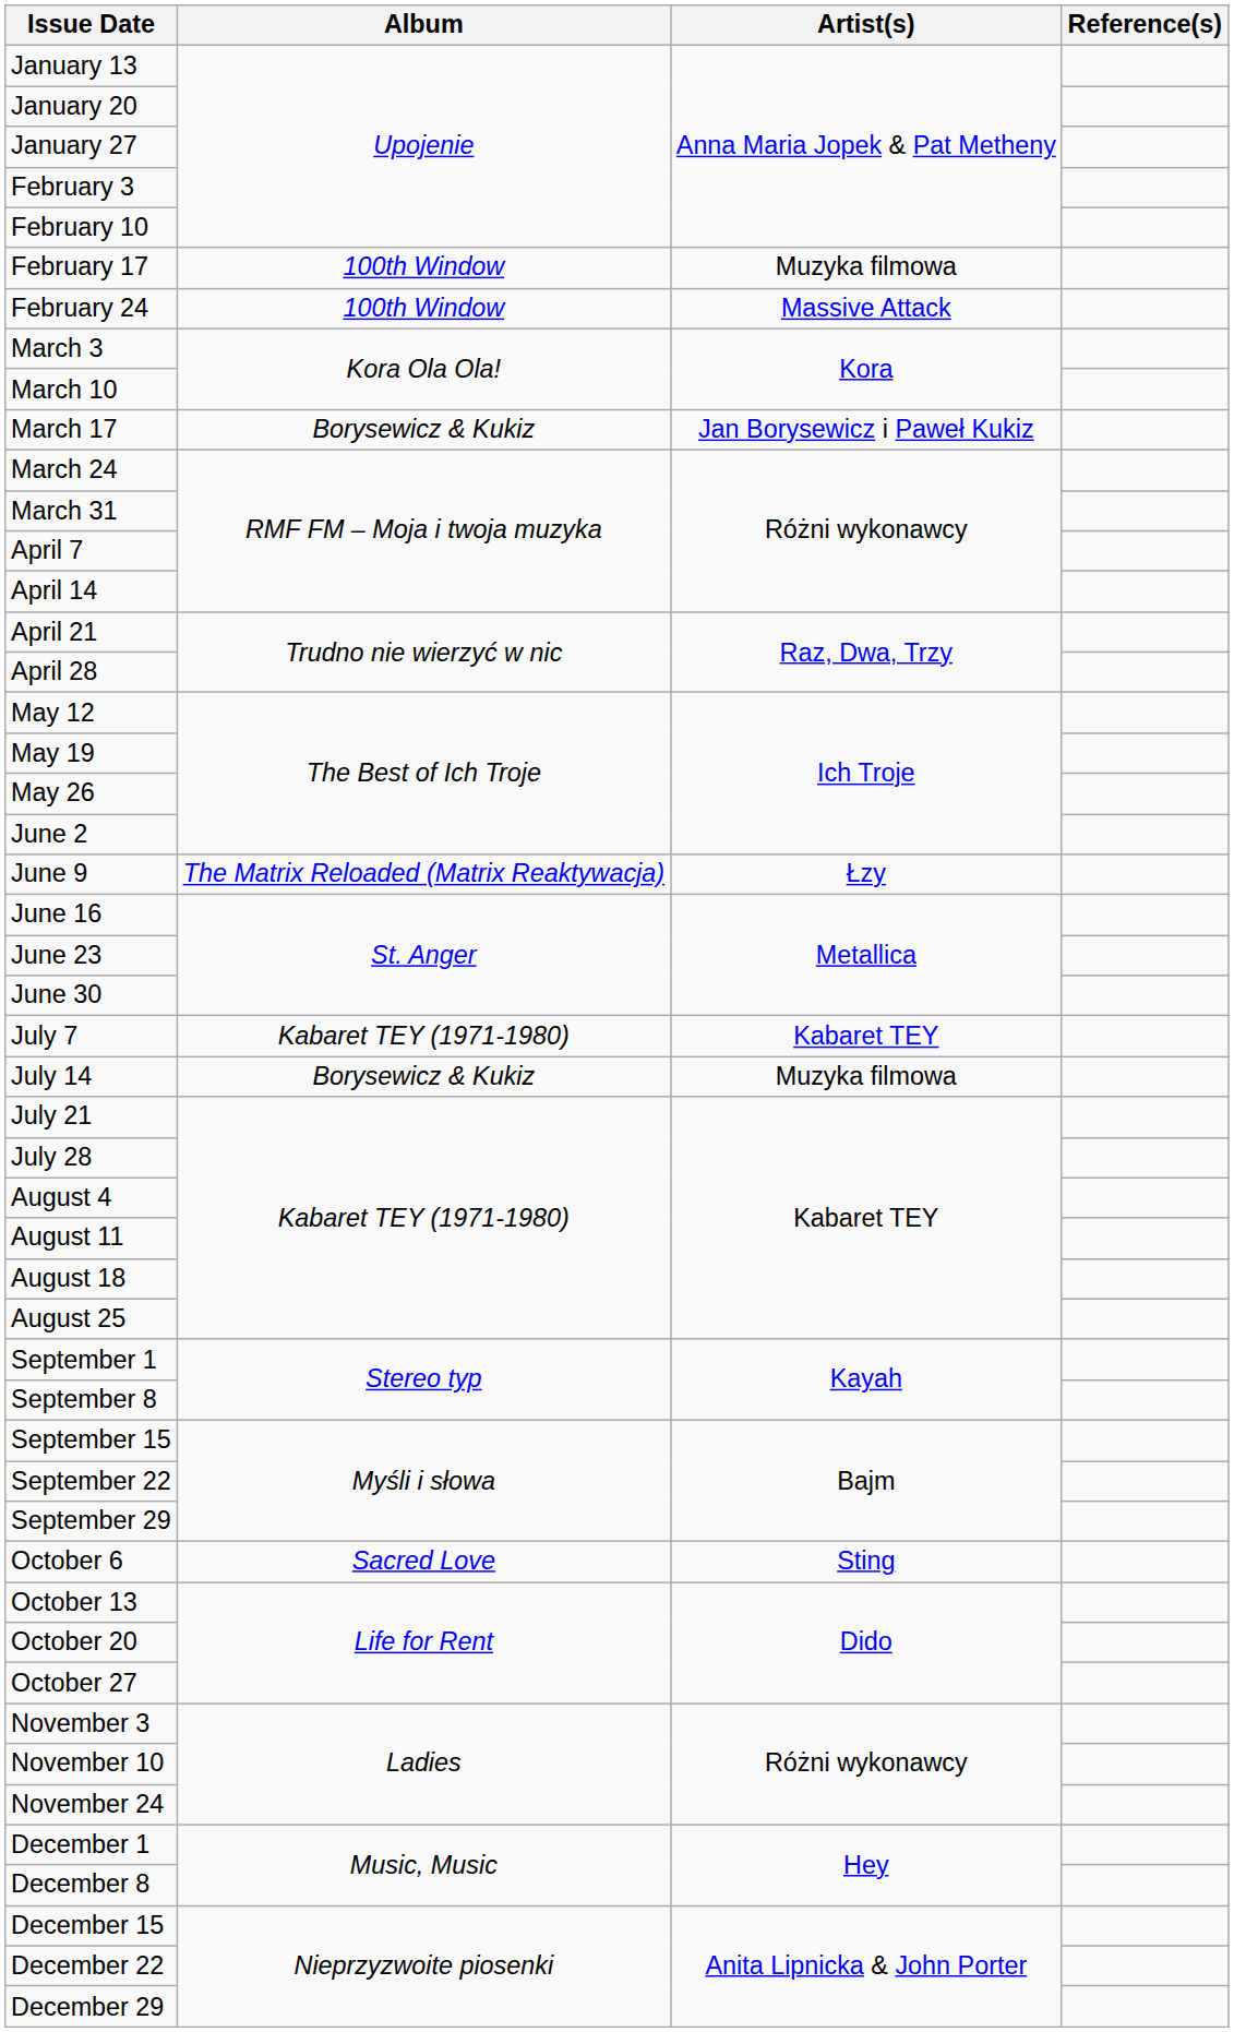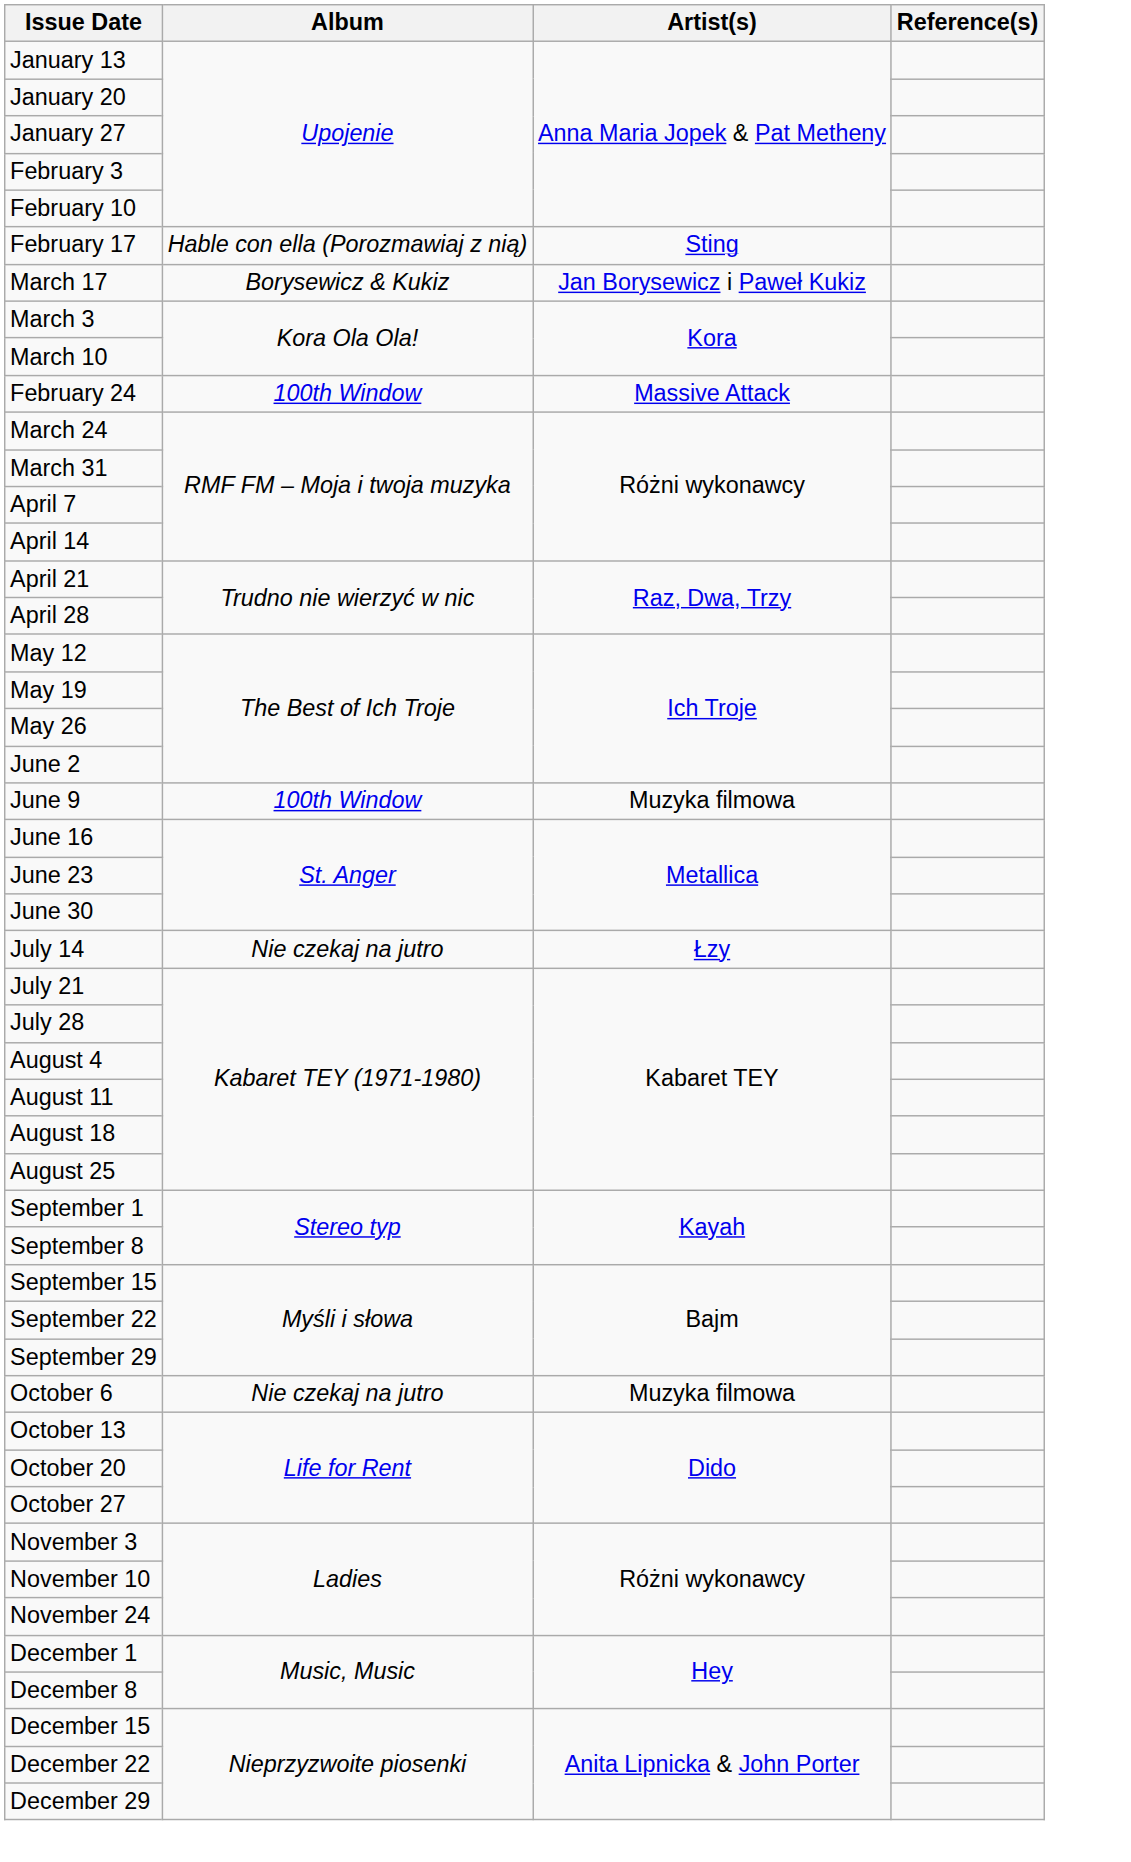 <table class="wikitable" style="text-align: center;">
 <tr>
 <th>Issue Date</th>
 <th>Album</th>
 <th>Artist(s)</th>
 <th>Reference(s)</th>
 </tr>
 <tr>
 <td style="text-align:left;">January 13</td>
 <td rowspan=5><em><a href='#'>Upojenie</a></em></td>
 <td rowspan=5><a href='#'>Anna Maria Jopek</a> & <a href='#'>Pat Metheny</a></td>
 <td></td>
 </tr>
 <tr>
 <td style="text-align:left;">January 20</td>
 <td></td>
 </tr>
 <tr>
 <td style="text-align:left;">January 27</td>
 <td></td>
 </tr>
 <tr>
 <td style="text-align:left;">February 3</td>
 <td></td>
 </tr>
 <tr>
 <td style="text-align:left;">February 10</td>
 <td></td>
 </tr>
 <tr>
 <td style="text-align:left;">February 17</td>
-<td rowspan=1><em><a href='#'>100th Window</a></em></td>
-<td rowspan=1>Muzyka filmowa</td>
+<td rowspan=1><em>Hable con ella (Porozmawiaj z nią)</em></td>
+<td rowspan=1><a href='#'>Sting</a></td>
 <td></td>
 </tr>
 <tr>
-<td style="text-align:left;">February 24</td>
-<td rowspan=1><em><a href='#'>100th Window</a></em></td>
-<td rowspan=1><a href='#'>Massive Attack</a></td>
+<td style="text-align:left;">March 17</td>
+<td rowspan=1><em>Borysewicz & Kukiz</em></td>
+<td rowspan=1><a href='#'>Jan Borysewicz</a> i <a href='#'>Paweł Kukiz</a></td>
 <td></td>
 </tr>
 <tr>
 <td style="text-align:left;">March 3</td>
 <td rowspan=2><em>Kora Ola Ola!</em></td>
 <td rowspan=2><a href='#'>Kora</a></td>
 <td></td>
 </tr>
 <tr>
 <td style="text-align:left;">March 10</td>
 <td></td>
 </tr>
 <tr>
-<td style="text-align:left;">March 17</td>
-<td rowspan=1><em>Borysewicz & Kukiz</em></td>
-<td rowspan=1><a href='#'>Jan Borysewicz</a> i <a href='#'>Paweł Kukiz</a></td>
+<td style="text-align:left;">February 24</td>
+<td rowspan=1><em><a href='#'>100th Window</a></em></td>
+<td rowspan=1><a href='#'>Massive Attack</a></td>
 <td></td>
 </tr>
 <tr>
 <td style="text-align:left;">March 24</td>
 <td rowspan=4><em>RMF FM – Moja i twoja muzyka</em></td>
 <td rowspan=4>Różni wykonawcy</td>
 <td></td>
 </tr>
 <tr>
 <td style="text-align:left;">March 31</td>
 <td></td>
 </tr>
 <tr>
 <td style="text-align:left;">April 7</td>
 <td></td>
 </tr>
 <tr>
 <td style="text-align:left;">April 14</td>
 <td></td>
 </tr>
 <tr>
 <td style="text-align:left;">April 21</td>
 <td rowspan=2><em>Trudno nie wierzyć w nic</em></td>
 <td rowspan=2><a href='#'>Raz, Dwa, Trzy</a></td>
 <td></td>
 </tr>
 <tr>
 <td style="text-align:left;">April 28</td>
 <td></td>
 </tr>
 <tr>
 <td style="text-align:left;">May 12</td>
 <td rowspan=4><em>The Best of Ich Troje</em></td>
 <td rowspan=4><a href='#'>Ich Troje</a></td>
 <td></td>
 </tr>
 <tr>
 <td style="text-align:left;">May 19</td>
 <td></td>
 </tr>
 <tr>
 <td style="text-align:left;">May 26</td>
 <td></td>
 </tr>
 <tr>
 <td style="text-align:left;">June 2</td>
 <td></td>
 </tr>
 <tr>
 <td style="text-align:left;">June 9</td>
-<td rowspan=1><em><a href='#'>The Matrix Reloaded (Matrix Reaktywacja)</a></em></td>
-<td rowspan=1><a href='#'>Łzy</a></td>
+<td rowspan=1><em><a href='#'>100th Window</a></em></td>
+<td rowspan=1>Muzyka filmowa</td>
 <td></td>
 </tr>
 <tr>
 <td style="text-align:left;">June 16</td>
 <td rowspan=3><em><a href='#'>St. Anger</a></em></td>
 <td rowspan=3><a href='#'>Metallica</a></td>
 <td></td>
 </tr>
 <tr>
 <td style="text-align:left;">June 23</td>
 <td></td>
 </tr>
 <tr>
 <td style="text-align:left;">June 30</td>
 <td></td>
 </tr>
 <tr>
-<td style="text-align:left;">July 7</td>
-<td rowspan=1><em>Kabaret TEY (1971-1980)</em></td>
-<td rowspan=1><a href='#'>Kabaret TEY</a></td>
-<td></td>
-</tr>
-<tr>
 <td style="text-align:left;">July 14</td>
-<td rowspan=1><em>Borysewicz & Kukiz</em></td>
-<td rowspan=1>Muzyka filmowa</td>
+<td rowspan=1><em>Nie czekaj na jutro</em></td>
+<td rowspan=1><a href='#'>Łzy</a></td>
 <td></td>
 </tr>
 <tr>
 <td style="text-align:left;">July 21</td>
 <td rowspan=6><em>Kabaret TEY (1971-1980)</em></td>
 <td rowspan=6>Kabaret TEY</td>
 <td></td>
 </tr>
 <tr>
 <td style="text-align:left;">July 28</td>
 <td></td>
 </tr>
 <tr>
 <td style="text-align:left;">August 4</td>
 <td></td>
 </tr>
 <tr>
 <td style="text-align:left;">August 11</td>
 <td></td>
 </tr>
 <tr>
 <td style="text-align:left;">August 18</td>
 <td></td>
 </tr>
 <tr>
 <td style="text-align:left;">August 25</td>
 <td></td>
 </tr>
 <tr>
 <td style="text-align:left;">September 1</td>
 <td rowspan=2><em><a href='#'>Stereo typ</a></em></td>
 <td rowspan=2><a href='#'>Kayah</a></td>
 <td></td>
 </tr>
 <tr>
 <td style="text-align:left;">September 8</td>
 <td></td>
 </tr>
 <tr>
 <td style="text-align:left;">September 15</td>
 <td rowspan=3><em>Myśli i słowa</em></td>
 <td rowspan=3>Bajm</td>
 <td></td>
 </tr>
 <tr>
 <td style="text-align:left;">September 22</td>
 <td></td>
 </tr>
 <tr>
 <td style="text-align:left;">September 29</td>
 <td></td>
 </tr>
 <tr>
 <td style="text-align:left;">October 6</td>
-<td rowspan=1><em><a href='#'>Sacred Love</a></em></td>
-<td rowspan=1><a href='#'>Sting</a></td>
+<td rowspan=1><em>Nie czekaj na jutro</em></td>
+<td rowspan=1>Muzyka filmowa</td>
 <td></td>
 </tr>
 <tr>
 <td style="text-align:left;">October 13</td>
 <td rowspan=3><em><a href='#'>Life for Rent</a></em></td>
 <td rowspan=3><a href='#'>Dido</a></td>
 <td></td>
 </tr>
 <tr>
 <td style="text-align:left;">October 20</td>
 <td></td>
 </tr>
 <tr>
 <td style="text-align:left;">October 27</td>
 <td></td>
 </tr>
 <tr>
 <td style="text-align:left;">November 3</td>
 <td rowspan=3><em>Ladies</em></td>
 <td rowspan=3>Różni wykonawcy</td>
 <td></td>
 </tr>
 <tr>
 <td style="text-align:left;">November 10</td>
 <td></td>
 </tr>
 <tr>
 <td style="text-align:left;">November 24</td>
 <td></td>
 </tr>
 <tr>
 <td style="text-align:left;">December 1</td>
 <td rowspan=2><em>Music, Music</em></td>
 <td rowspan=2><a href='#'>Hey</a></td>
 <td></td>
 </tr>
 <tr>
 <td style="text-align:left;">December 8</td>
 <td></td>
 </tr>
 <tr>
 <td style="text-align:left;">December 15</td>
 <td rowspan=3><em>Nieprzyzwoite piosenki</em></td>
 <td rowspan=3><a href='#'>Anita Lipnicka</a> & <a href='#'>John Porter</a></td>
 <td></td>
 </tr>
 <tr>
 <td style="text-align:left;">December 22</td>
 <td></td>
 </tr>
 <tr>
 <td style="text-align:left;">December 29</td>
 <td></td>
 </tr>
 </table>
